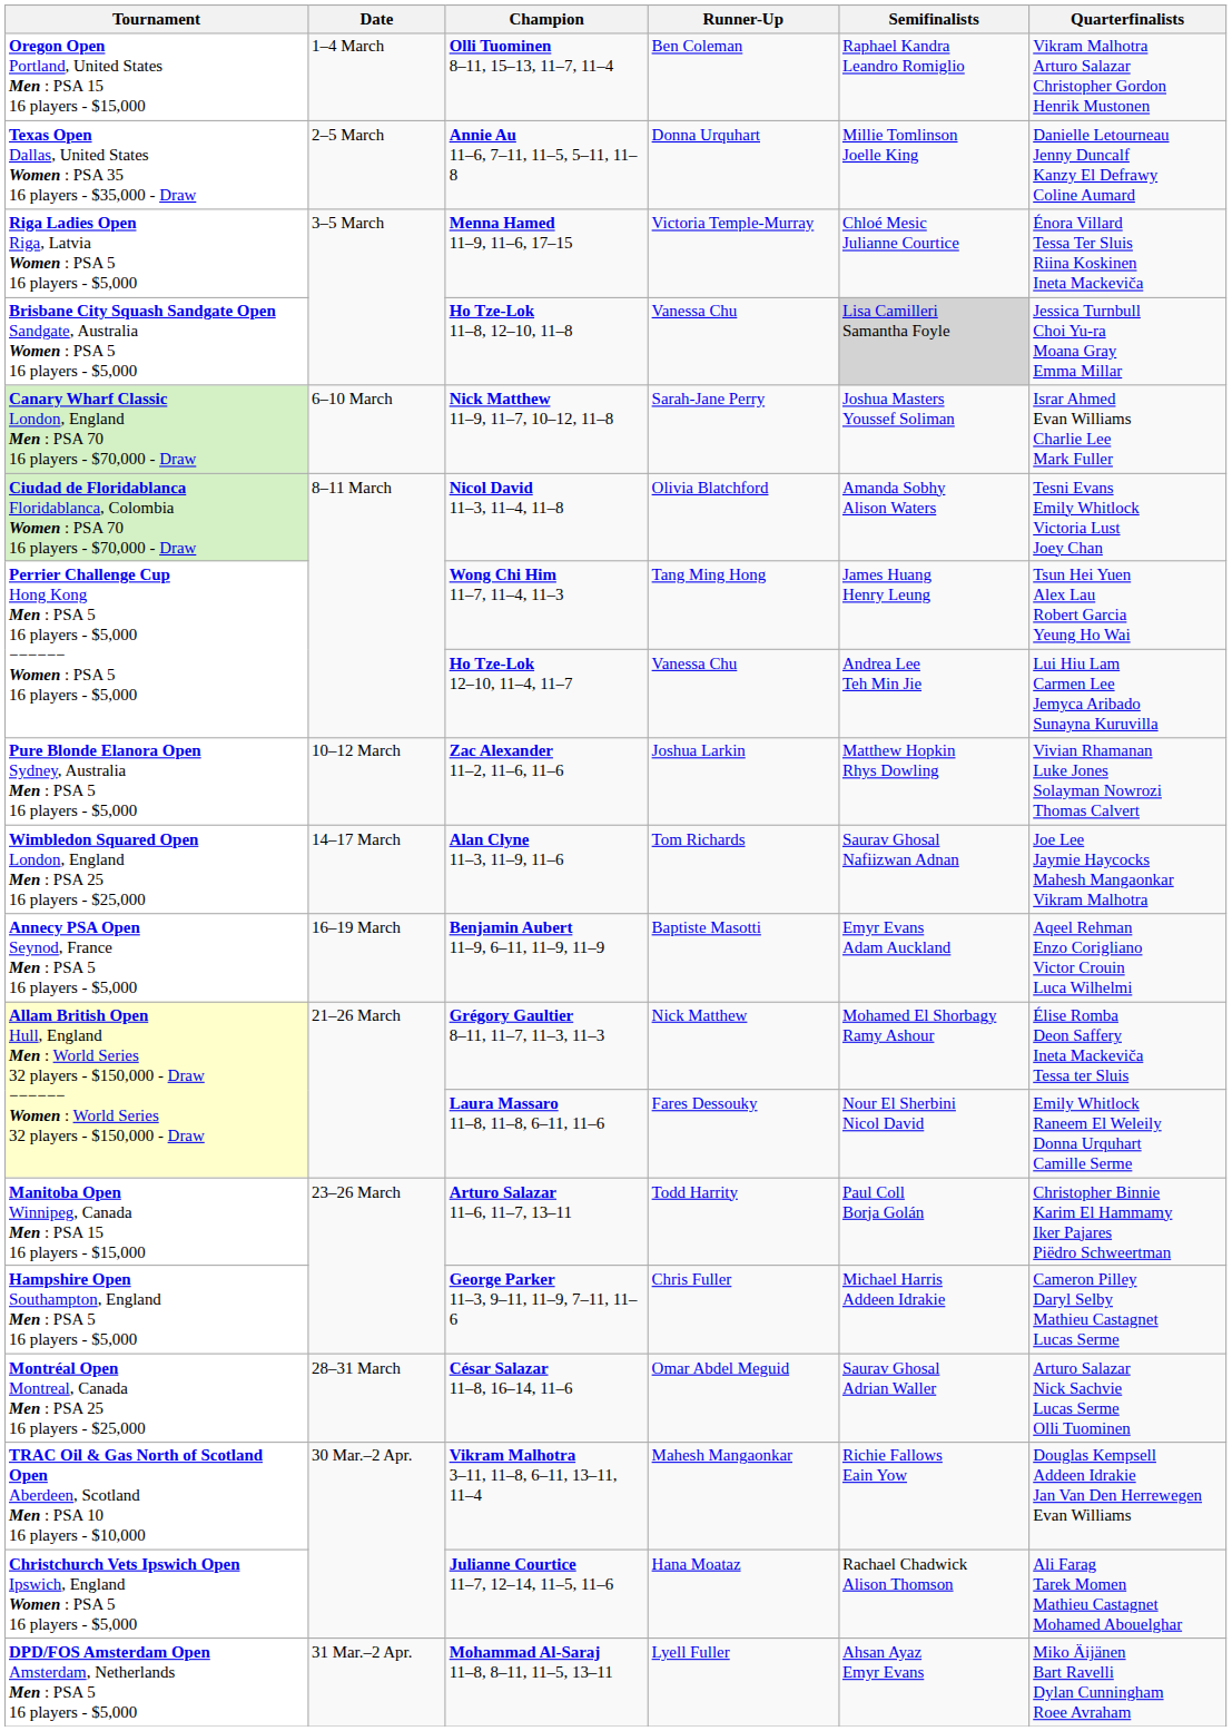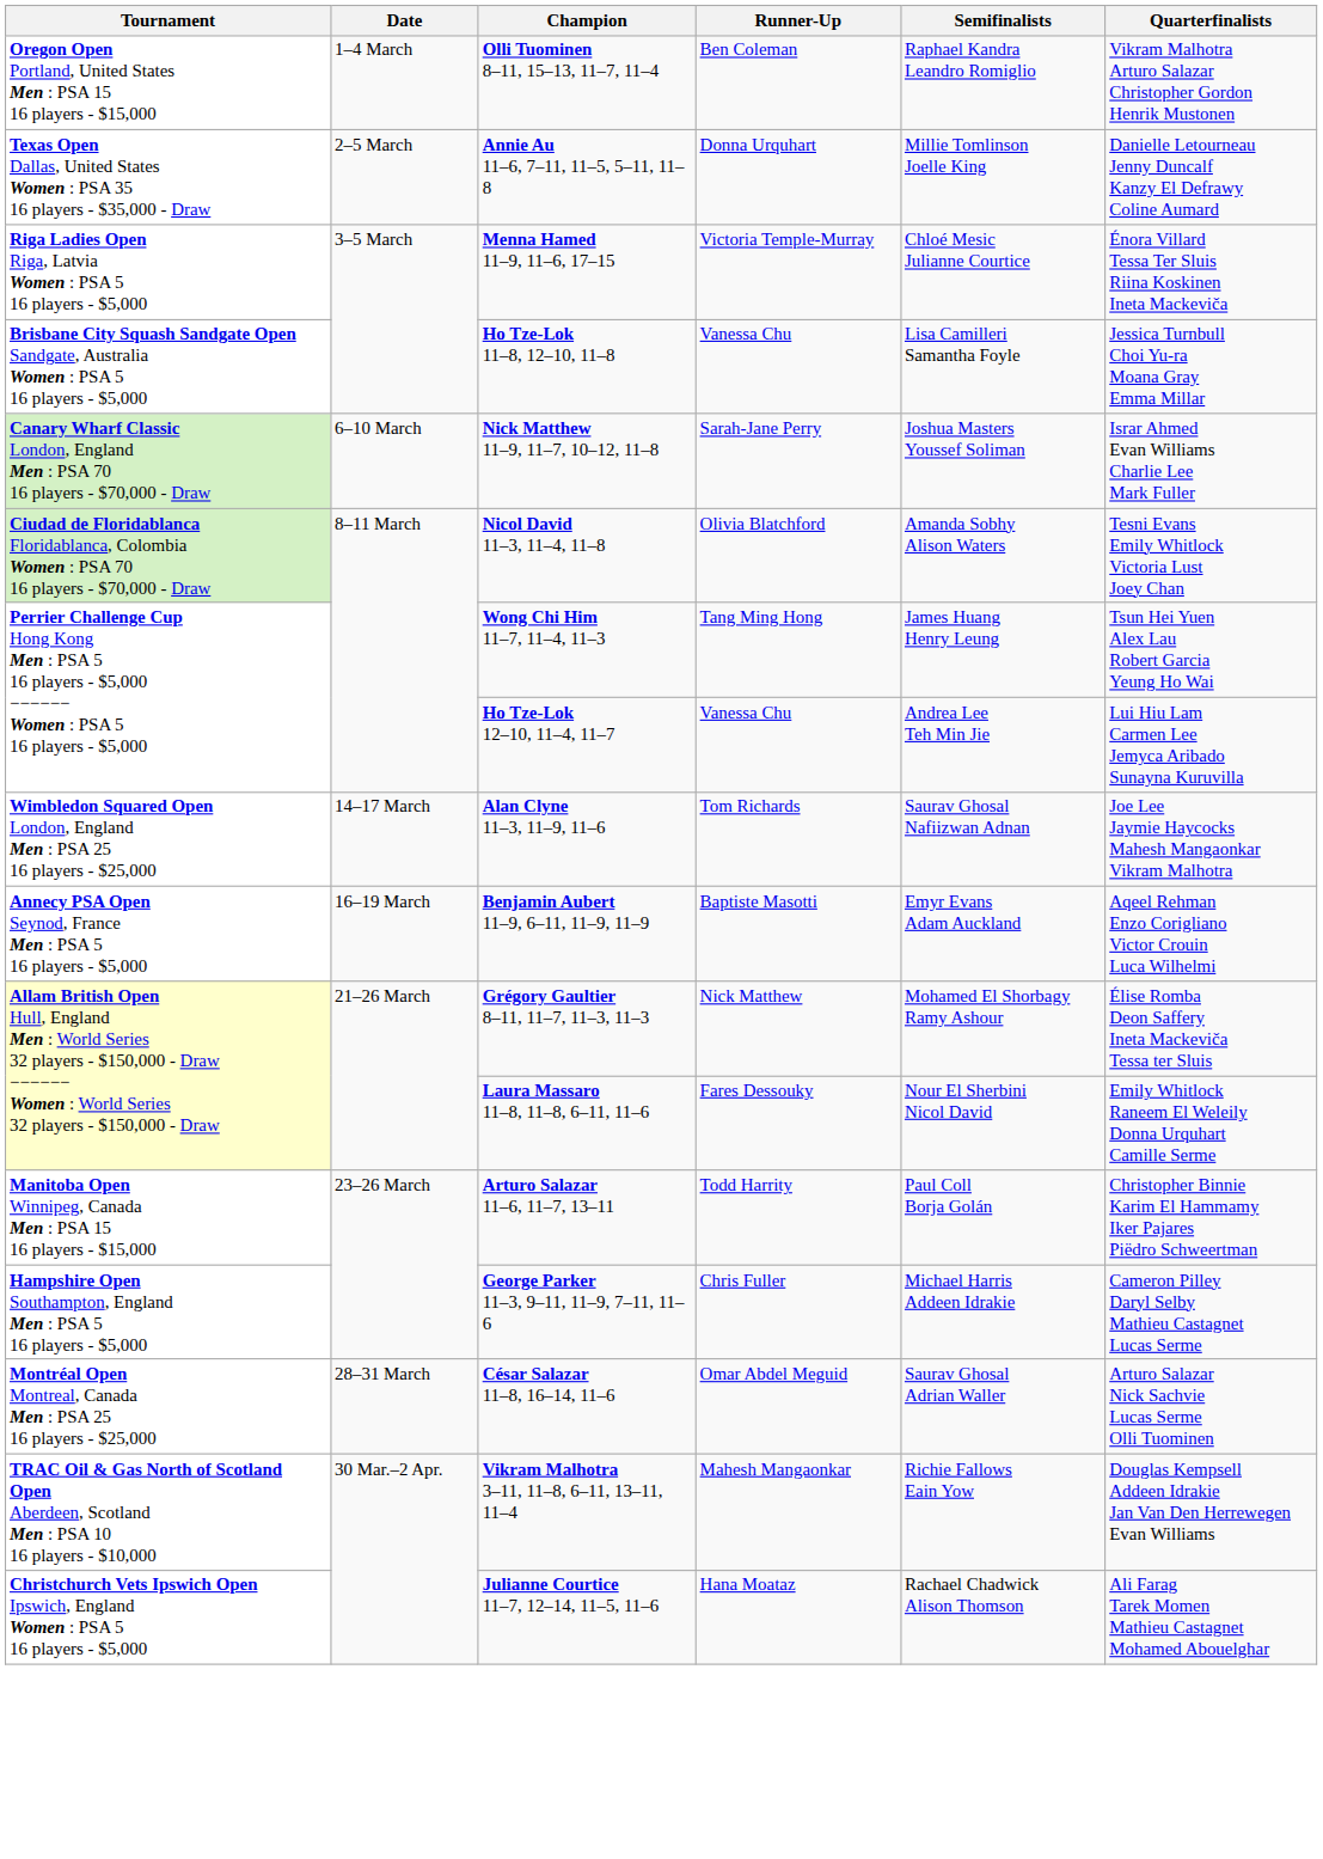 <table class="wikitable" style="font-size:88%">
 <tr>
 <th width=250>Tournament</th>
 <th width=110>Date</th>
 <th width=165>Champion</th>
 <th width=155>Runner-Up</th>
 <th width=155>Semifinalists</th>
 <th width=160>Quarterfinalists</th>
 </tr>
 <tr valign=top>
 <td style="background:#fff;"><strong><a href='#'>Oregon Open</a></strong><br> <a href='#'>Portland</a>, United States<br><strong> <em>Men</em> </strong>: PSA 15<br>16 players - $15,000</td>
 <td>1–4 March</td>
 <td> <strong><a href='#'>Olli Tuominen</a></strong><br>8–11, 15–13, 11–7, 11–4</td>
 <td> <a href='#'>Ben Coleman</a></td>
 <td> <a href='#'>Raphael Kandra</a><br>  <a href='#'>Leandro Romiglio</a></td>
 <td> <a href='#'>Vikram Malhotra</a><br> <a href='#'>Arturo Salazar</a><br> <a href='#'>Christopher Gordon</a><br> <a href='#'>Henrik Mustonen</a></td>
 </tr>
 <tr valign=top>
 <td style="background:#fff;"><strong><a href='#'>Texas Open</a></strong><br> <a href='#'>Dallas</a>, United States<br><strong> <em>Women</em> </strong>: PSA 35<br>16 players - $35,000 - <a href='#'>Draw</a></td>
 <td>2–5 March</td>
 <td> <strong><a href='#'>Annie Au</a></strong><br>11–6, 7–11, 11–5, 5–11, 11–8</td>
 <td> <a href='#'>Donna Urquhart</a></td>
 <td> <a href='#'>Millie Tomlinson</a><br>  <a href='#'>Joelle King</a></td>
 <td> <a href='#'>Danielle Letourneau</a><br> <a href='#'>Jenny Duncalf</a><br> <a href='#'>Kanzy El Defrawy</a><br> <a href='#'>Coline Aumard</a></td>
 </tr>
 <tr valign=top>
 <td style="background:#fff;"><strong><a href='#'>Riga Ladies Open</a></strong><br> <a href='#'>Riga</a>, Latvia<br><strong> <em>Women</em> </strong>: PSA 5<br>16 players - $5,000</td>
 <td rowspan=2>3–5 March</td>
 <td> <strong><a href='#'>Menna Hamed</a></strong><br>11–9, 11–6, 17–15</td>
 <td> <a href='#'>Victoria Temple-Murray</a></td>
 <td> <a href='#'>Chloé Mesic</a><br>  <a href='#'>Julianne Courtice</a></td>
 <td> <a href='#'>Énora Villard</a><br> <a href='#'>Tessa Ter Sluis</a><br> <a href='#'>Riina Koskinen</a><br> <a href='#'>Ineta Mackeviča</a></td>
 </tr>
 <tr valign=top>
 <td style="background:#fff;"><strong><a href='#'>Brisbane City Squash Sandgate Open</a></strong><br> <a href='#'>Sandgate</a>, Australia<br><strong> <em>Women</em> </strong>: PSA 5<br>16 players - $5,000</td>
 <td> <strong><a href='#'>Ho Tze-Lok</a></strong><br>11–8, 12–10, 11–8</td>
 <td> <a href='#'>Vanessa Chu</a></td>
-<td style="background: lightgrey;"> <a href='#'>Lisa Camilleri</a><br>  Samantha Foyle</td>
+<td> <a href='#'>Lisa Camilleri</a><br>  Samantha Foyle</td>
 <td> <a href='#'>Jessica Turnbull</a><br> <a href='#'>Choi Yu-ra</a><br> <a href='#'>Moana Gray</a><br> <a href='#'>Emma Millar</a></td>
 </tr>
 <tr valign=top>
 <td style="background:#D4F1C5;"><strong><a href='#'>Canary Wharf Classic</a></strong><br> <a href='#'>London</a>, England<br><strong> <em>Men</em> </strong>: PSA 70<br>16 players - $70,000 - <a href='#'>Draw</a></td>
 <td>6–10 March</td>
 <td> <strong><a href='#'>Nick Matthew</a></strong><br>11–9, 11–7, 10–12, 11–8</td>
 <td> <a href='#'>Sarah-Jane Perry</a></td>
 <td> <a href='#'>Joshua Masters</a><br>  <a href='#'>Youssef Soliman</a></td>
 <td> <a href='#'>Israr Ahmed</a><br> Evan Williams<br> <a href='#'>Charlie Lee</a><br> <a href='#'>Mark Fuller</a></td>
 </tr>
 <tr valign=top>
 <td style="background:#D4F1C5;"><strong><a href='#'>Ciudad de Floridablanca</a></strong><br> <a href='#'>Floridablanca</a>, Colombia<br><strong> <em>Women</em> </strong>: PSA 70<br>16 players - $70,000 - <a href='#'>Draw</a></td>
 <td rowspan=3>8–11 March</td>
 <td> <strong><a href='#'>Nicol David</a></strong><br>11–3, 11–4, 11–8</td>
 <td> <a href='#'>Olivia Blatchford</a></td>
 <td> <a href='#'>Amanda Sobhy</a><br> <a href='#'>Alison Waters</a></td>
 <td> <a href='#'>Tesni Evans</a><br> <a href='#'>Emily Whitlock</a><br> <a href='#'>Victoria Lust</a><br> <a href='#'>Joey Chan</a></td>
 </tr>
 <tr valign=top>
 <td rowspan=2 style="background:#fff;"><strong><a href='#'>Perrier Challenge Cup</a></strong><br> <a href='#'>Hong Kong</a><br><strong> <em>Men</em> </strong>: PSA 5<br>16 players - $5,000<br>−−−−−−<br><strong> <em>Women</em> </strong>: PSA 5<br>16 players - $5,000</td>
 <td> <strong><a href='#'>Wong Chi Him</a></strong><br>11–7, 11–4, 11–3</td>
 <td> <a href='#'>Tang Ming Hong</a></td>
 <td> <a href='#'>James Huang</a><br> <a href='#'>Henry Leung</a></td>
 <td> <a href='#'>Tsun Hei Yuen</a><br> <a href='#'>Alex Lau</a><br> <a href='#'>Robert Garcia</a><br> <a href='#'>Yeung Ho Wai</a></td>
 </tr>
 <tr valign=top>
 <td> <strong><a href='#'>Ho Tze-Lok</a></strong><br>12–10, 11–4, 11–7</td>
 <td> <a href='#'>Vanessa Chu</a></td>
 <td> <a href='#'>Andrea Lee</a><br> <a href='#'>Teh Min Jie</a></td>
 <td> <a href='#'>Lui Hiu Lam</a><br> <a href='#'>Carmen Lee</a><br> <a href='#'>Jemyca Aribado</a><br> <a href='#'>Sunayna Kuruvilla</a></td>
-</tr>
-<tr valign=top>
-<td style="background:#fff;"><strong><a href='#'>Pure Blonde Elanora Open</a></strong><br> <a href='#'>Sydney</a>, Australia<br><strong> <em>Men</em> </strong>: PSA 5<br>16 players - $5,000</td>
-<td>10–12 March</td>
-<td> <strong><a href='#'>Zac Alexander</a></strong><br>11–2, 11–6, 11–6</td>
-<td> <a href='#'>Joshua Larkin</a></td>
-<td> <a href='#'>Matthew Hopkin</a><br> <a href='#'>Rhys Dowling</a></td>
-<td> <a href='#'>Vivian Rhamanan</a><br> <a href='#'>Luke Jones</a><br> <a href='#'>Solayman Nowrozi</a><br> <a href='#'>Thomas Calvert</a></td>
 </tr>
 <tr valign=top>
 <td style="background:#fff;"><strong><a href='#'>Wimbledon Squared Open</a></strong><br> <a href='#'>London</a>, England<br><strong> <em>Men</em> </strong>: PSA 25<br>16 players - $25,000</td>
 <td>14–17 March</td>
 <td> <strong><a href='#'>Alan Clyne</a></strong><br>11–3, 11–9, 11–6</td>
 <td> <a href='#'>Tom Richards</a></td>
 <td> <a href='#'>Saurav Ghosal</a><br> <a href='#'>Nafiizwan Adnan</a></td>
 <td> <a href='#'>Joe Lee</a><br> <a href='#'>Jaymie Haycocks</a><br> <a href='#'>Mahesh Mangaonkar</a><br> <a href='#'>Vikram Malhotra</a></td>
 </tr>
 <tr valign=top>
 <td style="background:#fff;"><strong><a href='#'>Annecy PSA Open</a></strong><br> <a href='#'>Seynod</a>, France<br><strong> <em>Men</em> </strong>: PSA 5<br>16 players - $5,000</td>
 <td>16–19 March</td>
 <td> <strong><a href='#'>Benjamin Aubert</a></strong><br>11–9, 6–11, 11–9, 11–9</td>
 <td> <a href='#'>Baptiste Masotti</a></td>
 <td> <a href='#'>Emyr Evans</a><br> <a href='#'>Adam Auckland</a></td>
 <td> <a href='#'>Aqeel Rehman</a><br> <a href='#'>Enzo Corigliano</a><br> <a href='#'>Victor Crouin</a><br> <a href='#'>Luca Wilhelmi</a></td>
 </tr>
 <tr valign=top>
 <td rowspan=2 style="background:#ffc;"><strong><a href='#'>Allam British Open</a></strong><br> <a href='#'>Hull</a>, England<br><strong> <em>Men</em> </strong>: <a href='#'>World Series</a><br>32 players - $150,000 - <a href='#'>Draw</a><br>−−−−−−<br><strong> <em>Women</em> </strong>: <a href='#'>World Series</a><br>32 players - $150,000 - <a href='#'>Draw</a></td>
 <td rowspan=2>21–26 March</td>
 <td> <strong><a href='#'>Grégory Gaultier</a></strong><br>8–11, 11–7, 11–3, 11–3</td>
 <td> <a href='#'>Nick Matthew</a></td>
 <td> <a href='#'>Mohamed El Shorbagy</a><br> <a href='#'>Ramy Ashour</a></td>
 <td> <a href='#'>Élise Romba</a><br> <a href='#'>Deon Saffery</a><br> <a href='#'>Ineta Mackeviča</a><br> <a href='#'>Tessa ter Sluis</a></td>
 </tr>
 <tr valign=top>
 <td> <strong><a href='#'>Laura Massaro</a></strong><br>11–8, 11–8, 6–11, 11–6</td>
 <td> <a href='#'>Fares Dessouky</a></td>
 <td> <a href='#'>Nour El Sherbini</a><br> <a href='#'>Nicol David</a></td>
 <td> <a href='#'>Emily Whitlock</a><br> <a href='#'>Raneem El Weleily</a><br> <a href='#'>Donna Urquhart</a><br> <a href='#'>Camille Serme</a></td>
 </tr>
 <tr valign=top>
 <td style="background:#fff;"><strong><a href='#'>Manitoba Open</a></strong><br> <a href='#'>Winnipeg</a>, Canada<br><strong> <em>Men</em> </strong>: PSA 15<br>16 players - $15,000</td>
 <td rowspan=2>23–26 March</td>
 <td> <strong><a href='#'>Arturo Salazar</a></strong><br>11–6, 11–7, 13–11</td>
 <td> <a href='#'>Todd Harrity</a></td>
 <td> <a href='#'>Paul Coll</a><br> <a href='#'>Borja Golán</a></td>
 <td> <a href='#'>Christopher Binnie</a><br> <a href='#'>Karim El Hammamy</a><br> <a href='#'>Iker Pajares</a><br> <a href='#'>Piëdro Schweertman</a></td>
 </tr>
 <tr valign=top>
 <td style="background:#fff;"><strong><a href='#'>Hampshire Open</a></strong><br> <a href='#'>Southampton</a>, England<br><strong> <em>Men</em> </strong>: PSA 5<br>16 players - $5,000</td>
 <td> <strong><a href='#'>George Parker</a></strong><br>11–3, 9–11, 11–9, 7–11, 11–6</td>
 <td> <a href='#'>Chris Fuller</a></td>
 <td> <a href='#'>Michael Harris</a><br>  <a href='#'>Addeen Idrakie</a></td>
 <td> <a href='#'>Cameron Pilley</a><br> <a href='#'>Daryl Selby</a><br> <a href='#'>Mathieu Castagnet</a><br> <a href='#'>Lucas Serme</a></td>
 </tr>
 <tr valign=top>
 <td style="background:#fff;"><strong><a href='#'>Montréal Open</a></strong><br> <a href='#'>Montreal</a>, Canada<br><strong> <em>Men</em> </strong>: PSA 25<br>16 players - $25,000</td>
 <td>28–31 March</td>
 <td> <strong><a href='#'>César Salazar</a></strong><br>11–8, 16–14, 11–6</td>
 <td> <a href='#'>Omar Abdel Meguid</a></td>
 <td> <a href='#'>Saurav Ghosal</a><br>  <a href='#'>Adrian Waller</a></td>
 <td> <a href='#'>Arturo Salazar</a><br> <a href='#'>Nick Sachvie</a><br> <a href='#'>Lucas Serme</a><br> <a href='#'>Olli Tuominen</a></td>
 </tr>
 <tr valign=top>
 <td style="background:#fff;"><strong><a href='#'>TRAC Oil & Gas North of Scotland Open</a></strong><br> <a href='#'>Aberdeen</a>, Scotland<br><strong> <em>Men</em> </strong>: PSA 10<br>16 players - $10,000</td>
 <td rowspan=2>30 Mar.–2 Apr.</td>
 <td> <strong><a href='#'>Vikram Malhotra</a></strong><br>3–11, 11–8, 6–11, 13–11, 11–4</td>
 <td> <a href='#'>Mahesh Mangaonkar</a></td>
 <td> <a href='#'>Richie Fallows</a><br>  <a href='#'>Eain Yow</a></td>
 <td> <a href='#'>Douglas Kempsell</a><br> <a href='#'>Addeen Idrakie</a><br> <a href='#'>Jan Van Den Herrewegen</a><br> Evan Williams</td>
 </tr>
 <tr valign=top>
 <td style="background:#fff;"><strong><a href='#'>Christchurch Vets Ipswich Open</a></strong><br> <a href='#'>Ipswich</a>, England<br><strong> <em>Women</em> </strong>: PSA 5<br>16 players - $5,000</td>
 <td> <strong><a href='#'>Julianne Courtice</a></strong><br>11–7, 12–14, 11–5, 11–6</td>
 <td> <a href='#'>Hana Moataz</a></td>
 <td> Rachael Chadwick<br>  <a href='#'>Alison Thomson</a></td>
 <td> <a href='#'>Ali Farag</a><br> <a href='#'>Tarek Momen</a><br> <a href='#'>Mathieu Castagnet</a><br> <a href='#'>Mohamed Abouelghar</a></td>
 </tr>
-<tr valign=top>
-<td style="background:#fff;"><strong><a href='#'>DPD/FOS Amsterdam Open</a></strong><br> <a href='#'>Amsterdam</a>, Netherlands<br><strong> <em>Men</em> </strong>: PSA 5<br>16 players - $5,000</td>
-<td>31 Mar.–2 Apr.</td>
-<td> <strong><a href='#'>Mohammad Al-Saraj</a></strong><br>11–8, 8–11, 11–5, 13–11</td>
-<td> <a href='#'>Lyell Fuller</a></td>
-<td> <a href='#'>Ahsan Ayaz</a><br>  <a href='#'>Emyr Evans</a></td>
-<td> <a href='#'>Miko Äijänen</a><br> <a href='#'>Bart Ravelli</a><br> <a href='#'>Dylan Cunningham</a><br> <a href='#'>Roee Avraham</a></td>
-</tr>
 </table>
